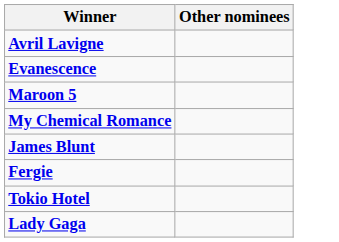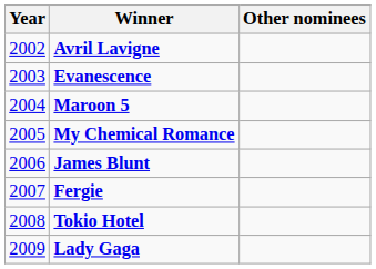 <table class="wikitable">
 <tr>
+<th>Year</th>
 <th>Winner</th>
 <th>Other nominees</th>
 </tr>
 <tr>
+<td><a href='#'>2002</a></td>
 <td><strong><a href='#'>Avril Lavigne</a></strong></td>
 <td></td>
 </tr>
 <tr>
+<td><a href='#'>2003</a></td>
 <td><strong><a href='#'>Evanescence</a></strong></td>
 <td></td>
 </tr>
 <tr>
+<td><a href='#'>2004</a></td>
 <td><strong><a href='#'>Maroon 5</a></strong></td>
 <td></td>
 </tr>
 <tr>
+<td><a href='#'>2005</a></td>
 <td><strong><a href='#'>My Chemical Romance</a></strong></td>
 <td></td>
 </tr>
 <tr>
+<td><a href='#'>2006</a></td>
 <td><strong><a href='#'>James Blunt</a></strong></td>
 <td></td>
 </tr>
 <tr>
+<td><a href='#'>2007</a></td>
 <td><strong><a href='#'>Fergie</a></strong></td>
 <td></td>
 </tr>
 <tr>
+<td><a href='#'>2008</a></td>
 <td><strong><a href='#'>Tokio Hotel</a></strong></td>
 <td></td>
 </tr>
 <tr>
+<td><a href='#'>2009</a></td>
 <td><strong><a href='#'>Lady Gaga</a></strong></td>
 <td></td>
 </tr>
 </table>
